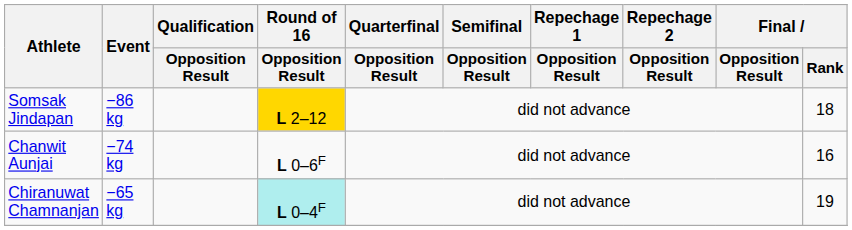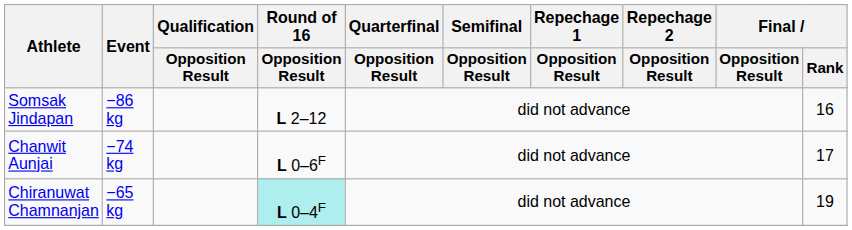 <table class="wikitable" style="font-size:90%">
 <tr>
 <th rowspan=2>Athlete</th>
 <th rowspan=2>Event</th>
 <th>Qualification</th>
 <th>Round of 16</th>
 <th>Quarterfinal</th>
 <th>Semifinal</th>
 <th>Repechage 1</th>
 <th>Repechage 2</th>
 <th colspan=2>Final / </th>
 </tr>
 <tr style="font-size: 95%">
 <th>Opposition<br>Result</th>
 <th>Opposition<br>Result</th>
 <th>Opposition<br>Result</th>
 <th>Opposition<br>Result</th>
 <th>Opposition<br>Result</th>
 <th>Opposition<br>Result</th>
 <th>Opposition<br>Result</th>
 <th>Rank</th>
 </tr>
 <tr align=center>
 <td align=left><a href='#'>Somsak Jindapan</a></td>
 <td align=left><a href='#'>−86 kg</a></td>
 <td></td>
-<td style="background: gold;"> <br><strong>L</strong> 2–12</td>
+<td> <br><strong>L</strong> 2–12</td>
 <td colspan=5>did not advance</td>
-<td>18</td>
+<td>16</td>
 </tr>
 <tr align=center>
 <td align=left><a href='#'>Chanwit Aunjai</a></td>
 <td align=left><a href='#'>−74 kg</a></td>
 <td></td>
 <td> <br><strong>L</strong> 0–6<sup>F</sup></td>
 <td colspan=5>did not advance</td>
-<td>16</td>
+<td>17</td>
 </tr>
 <tr align=center>
 <td align=left><a href='#'>Chiranuwat Chamnanjan</a></td>
 <td align=left><a href='#'>−65 kg</a></td>
 <td></td>
 <td style="background: paleturquoise;"> <br><strong>L</strong> 0–4<sup>F</sup></td>
 <td colspan=5>did not advance</td>
 <td>19</td>
 </tr>
 <tr>
 </tr>
 </table>
